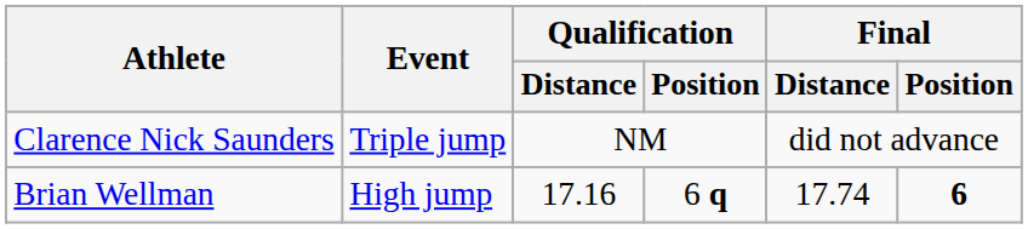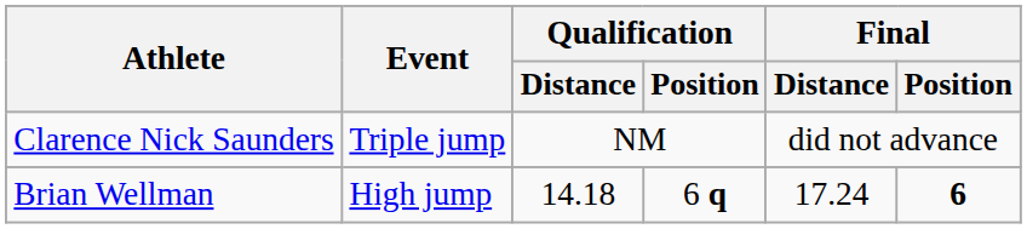 <table class=wikitable style="font-size:90%">
 <tr>
 <th rowspan="2">Athlete</th>
 <th rowspan="2">Event</th>
 <th colspan="2">Qualification</th>
 <th colspan="2">Final</th>
 </tr>
 <tr style="font-size:95%">
 <th>Distance</th>
 <th>Position</th>
 <th>Distance</th>
 <th>Position</th>
 </tr>
 <tr align=center>
 <td align=left><a href='#'>Clarence Nick Saunders</a></td>
 <td align=left><a href='#'>Triple jump</a></td>
 <td colspan=2>NM</td>
 <td colspan=2>did not advance</td>
 </tr>
 <tr align=center>
 <td align=left><a href='#'>Brian Wellman</a></td>
 <td align=left><a href='#'>High jump</a></td>
-<td>17.16</td>
+<td>14.18</td>
 <td>6 <strong>q</strong></td>
-<td>17.74</td>
+<td>17.24</td>
 <td><strong>6</strong></td>
 </tr>
 </table>
